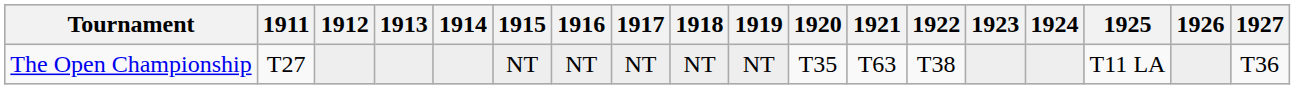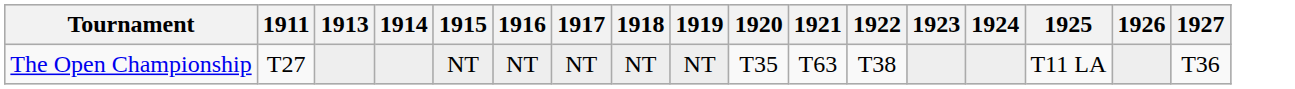 <table class="wikitable" style="font-size:95%;text-align:center;">
 <tr>
 <th>Tournament</th>
 <th>1911</th>
-<th>1912</th>
 <th>1913</th>
 <th>1914</th>
 <th>1915</th>
 <th>1916</th>
 <th>1917</th>
 <th>1918</th>
 <th>1919</th>
 <th>1920</th>
 <th>1921</th>
 <th>1922</th>
 <th>1923</th>
 <th>1924</th>
 <th>1925</th>
 <th>1926</th>
 <th>1927</th>
 </tr>
 <tr>
 <td align=left><a href='#'>The Open Championship</a></td>
 <td>T27</td>
 <td style="background:#eeeeee;"></td>
 <td style="background:#eeeeee;"></td>
-<td style="background:#eeeeee;"></td>
 <td style="background:#eeeeee;">NT</td>
 <td style="background:#eeeeee;">NT</td>
 <td style="background:#eeeeee;">NT</td>
 <td style="background:#eeeeee;">NT</td>
 <td style="background:#eeeeee;">NT</td>
 <td>T35</td>
 <td>T63</td>
 <td>T38</td>
 <td style="background:#eeeeee;"></td>
 <td style="background:#eeeeee;"></td>
 <td>T11 <span>LA</span></td>
 <td style="background:#eeeeee;"></td>
 <td>T36</td>
 </tr>
 </table>
